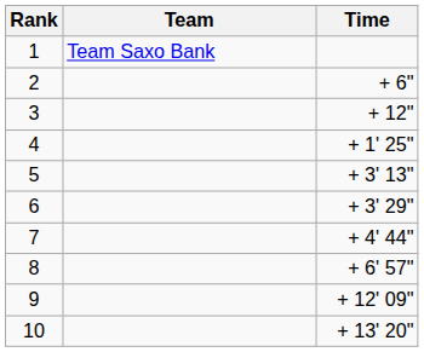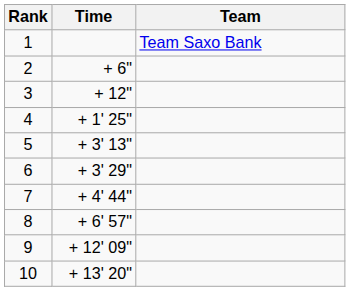 <table class="wikitable">
 <tr>
 <th>Rank</th>
+<th>Time</th>
 <th>Team</th>
-<th>Time</th>
 </tr>
 <tr>
 <td align=center>1</td>
+<td width=76 align=right></td>
 <td width=200> <a href='#'>Team Saxo Bank</a></td>
-<td width=76 align=right></td>
 </tr>
 <tr>
 <td align=center>2</td>
+<td align=right>+ 6"</td>
 <td> </td>
-<td align=right>+ 6"</td>
 </tr>
 <tr>
 <td align=center>3</td>
+<td align=right>+ 12"</td>
 <td> </td>
-<td align=right>+ 12"</td>
 </tr>
 <tr>
 <td align=center>4</td>
+<td align=right>+ 1' 25"</td>
 <td> </td>
-<td align=right>+ 1' 25"</td>
 </tr>
 <tr>
 <td align=center>5</td>
+<td align=right>+ 3' 13"</td>
 <td> </td>
-<td align=right>+ 3' 13"</td>
 </tr>
 <tr>
 <td align=center>6</td>
+<td align=right>+ 3' 29"</td>
 <td> </td>
-<td align=right>+ 3' 29"</td>
 </tr>
 <tr>
 <td align=center>7</td>
+<td align=right>+ 4' 44"</td>
 <td> </td>
-<td align=right>+ 4' 44"</td>
 </tr>
 <tr>
 <td align=center>8</td>
+<td align=right>+ 6' 57"</td>
 <td> </td>
-<td align=right>+ 6' 57"</td>
 </tr>
 <tr>
 <td align=center>9</td>
+<td align=right>+ 12' 09"</td>
 <td> </td>
-<td align=right>+ 12' 09"</td>
 </tr>
 <tr>
 <td align=center>10</td>
+<td align=right>+ 13' 20"</td>
 <td> </td>
-<td align=right>+ 13' 20"</td>
 </tr>
 </table>
